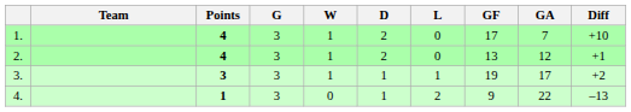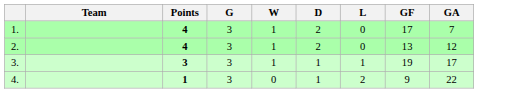 <table class=wikitable style="text-align:center">
 <tr bgcolor="#DCDCDC">
 <th width="25"></th>
 <th width="200">Team</th>
 <th width="60">Points</th>
 <th width="60">G</th>
 <th width="60">W</th>
 <th width="60">D</th>
 <th width="60">L</th>
 <th width="60">GF</th>
 <th width="60">GA</th>
-<th width="60">Diff</th>
 </tr>
 <tr bgcolor=#AAFFAA>
 <td>1.</td>
 <td align=left></td>
 <td><strong>4</strong></td>
 <td>3</td>
 <td>1</td>
 <td>2</td>
 <td>0</td>
 <td>17</td>
 <td>7</td>
-<td>+10</td>
 </tr>
 <tr bgcolor=#AAFFAA>
 <td>2.</td>
 <td align=left></td>
 <td><strong>4</strong></td>
 <td>3</td>
 <td>1</td>
 <td>2</td>
 <td>0</td>
 <td>13</td>
 <td>12</td>
-<td>+1</td>
 </tr>
 <tr bgcolor=#CCFFCC>
 <td>3.</td>
 <td align=left></td>
 <td><strong>3</strong></td>
 <td>3</td>
 <td>1</td>
 <td>1</td>
 <td>1</td>
 <td>19</td>
 <td>17</td>
-<td>+2</td>
 </tr>
 <tr bgcolor=#CCFFCC>
 <td>4.</td>
 <td align=left></td>
 <td><strong>1</strong></td>
 <td>3</td>
 <td>0</td>
 <td>1</td>
 <td>2</td>
 <td>9</td>
 <td>22</td>
-<td>–13</td>
 </tr>
 </table>
